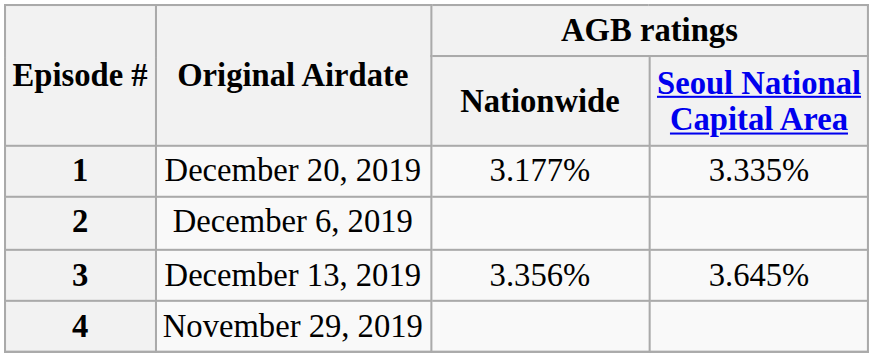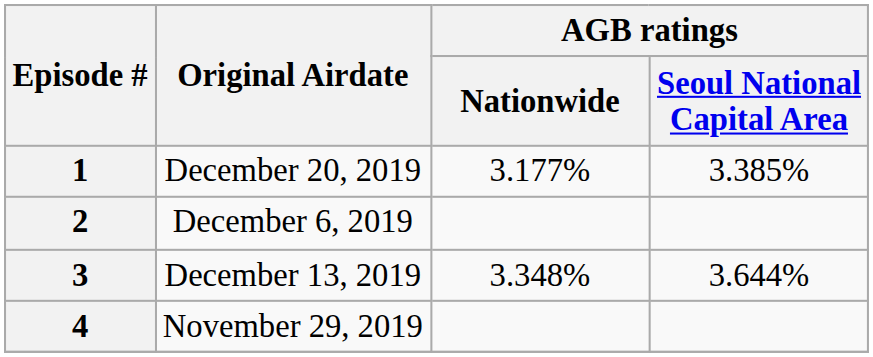 <table class="wikitable sortable" style="text-align:center;">
 <tr>
 <th rowspan=2>Episode #</th>
 <th rowspan=2>Original Airdate</th>
 <th colspan=2>AGB ratings</th>
 </tr>
 <tr>
 <th width=100>Nationwide</th>
 <th width=100><a href='#'>Seoul National Capital Area</a></th>
 </tr>
 <tr>
 <th>1</th>
 <td>December 20, 2019</td>
 <td>3.177%</td>
-<td>3.335%</td>
+<td>3.385%</td>
 </tr>
 <tr>
 <th>2</th>
 <td>December 6, 2019</td>
 <td></td>
 <td></td>
 </tr>
 <tr>
 <th>3</th>
 <td>December 13, 2019</td>
-<td>3.356%</td>
-<td>3.645%</td>
+<td>3.348%</td>
+<td>3.644%</td>
 </tr>
 <tr>
 <th>4</th>
 <td>November 29, 2019</td>
 <td></td>
 <td></td>
 </tr>
 <tr>
 </tr>
 </table>
